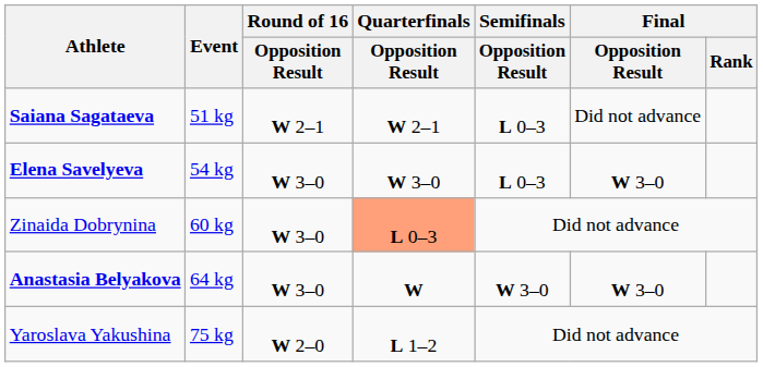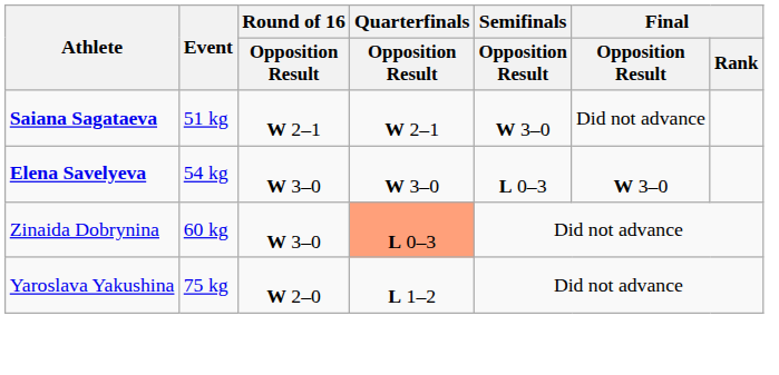 <table class="wikitable" style="text-align:center; font-size:90%">
 <tr>
 <th rowspan=2>Athlete</th>
 <th rowspan=2>Event</th>
 <th>Round of 16</th>
 <th>Quarterfinals</th>
 <th>Semifinals</th>
 <th colspan=2>Final</th>
 </tr>
 <tr style="font-size:95%">
 <th>Opposition<br>Result</th>
 <th>Opposition<br>Result</th>
 <th>Opposition<br>Result</th>
 <th>Opposition<br>Result</th>
 <th>Rank</th>
 </tr>
 <tr>
 <td align=left><strong><a href='#'>Saiana Sagataeva</a></strong></td>
 <td align=left><a href='#'>51 kg</a></td>
 <td><br><strong>W</strong> 2–1</td>
 <td><br><strong>W</strong> 2–1</td>
-<td><br><strong>L</strong> 0–3</td>
+<td><br><strong>W</strong> 3–0</td>
 <td>Did not advance</td>
 <td></td>
 </tr>
 <tr>
 <td align=left><strong><a href='#'>Elena Savelyeva</a></strong></td>
 <td align=left><a href='#'>54 kg</a></td>
 <td><br><strong>W</strong> 3–0</td>
 <td><br><strong>W</strong> 3–0</td>
 <td><br><strong>L</strong> 0–3</td>
 <td><br><strong>W</strong> 3–0</td>
 <td></td>
 </tr>
 <tr>
 <td align=left><a href='#'>Zinaida Dobrynina</a></td>
 <td align=left><a href='#'>60 kg</a></td>
 <td><br><strong>W</strong> 3–0</td>
 <td style="background: lightsalmon;"><br><strong>L</strong> 0–3</td>
 <td colspan=3>Did not advance</td>
 </tr>
 <tr>
-<td align=left><strong><a href='#'>Anastasia Belyakova</a></strong></td>
-<td align=left><a href='#'>64 kg</a></td>
-<td><br><strong>W</strong> 3–0</td>
-<td><br><strong>W</strong> </td>
-<td><br><strong>W</strong> 3–0</td>
-<td><br><strong>W</strong> 3–0</td>
-<td></td>
-</tr>
-<tr>
 <td align=left><a href='#'>Yaroslava Yakushina</a></td>
 <td align=left><a href='#'>75 kg</a></td>
 <td><br><strong>W</strong> 2–0</td>
 <td><br><strong>L</strong> 1–2</td>
 <td colspan=3>Did not advance</td>
 </tr>
 </table>
